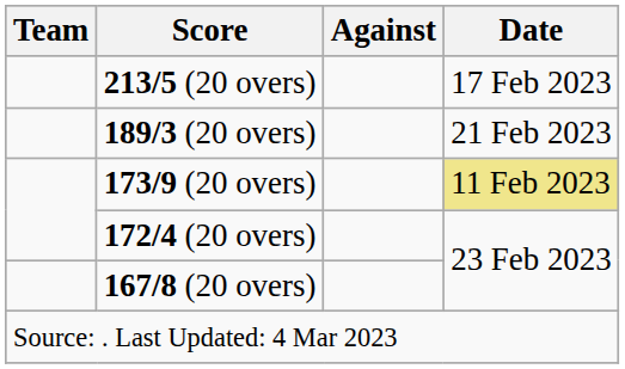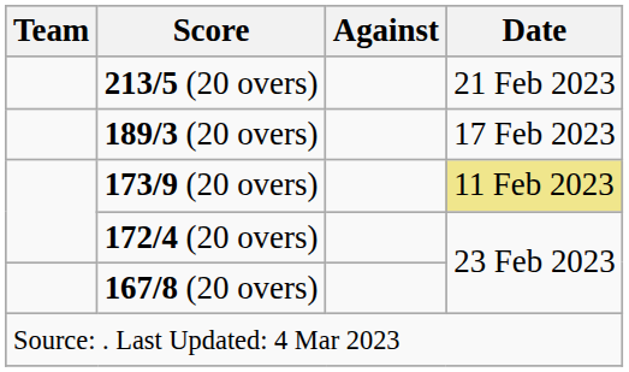 <table class="wikitable sortable" style="text-align:left">
 <tr>
 <th>Team</th>
 <th>Score</th>
 <th>Against</th>
 <th class="unsortable">Date</th>
 </tr>
 <tr>
 <td></td>
 <td><strong>213/5</strong> (20 overs)</td>
 <td></td>
-<td>17 Feb 2023</td>
+<td>21 Feb 2023</td>
 </tr>
 <tr>
 <td></td>
 <td><strong>189/3</strong> (20 overs)</td>
 <td></td>
-<td>21 Feb 2023</td>
+<td>17 Feb 2023</td>
 </tr>
 <tr>
 <td rowspan=2></td>
 <td><strong>173/9</strong> (20 overs)</td>
 <td></td>
 <td style="background: khaki;">11 Feb 2023</td>
 </tr>
 <tr>
 <td><strong>172/4</strong> (20 overs)</td>
 <td></td>
 <td rowspan=2>23 Feb 2023</td>
 </tr>
 <tr>
 <td></td>
 <td><strong>167/8</strong> (20 overs)</td>
 <td></td>
 </tr>
 <tr>
 <td colspan=5><small>Source: . Last Updated: 4 Mar 2023 </small></td>
 </tr>
 </table>
